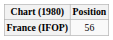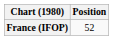 <table class="wikitable sortable plainrowheaders" style="text-align:center">
 <tr>
 <th>Chart (1980)</th>
 <th>Position</th>
 </tr>
 <tr>
 <th scope="row">France (IFOP)</th>
-<td>56</td>
+<td>52</td>
 </tr>
 </table>
